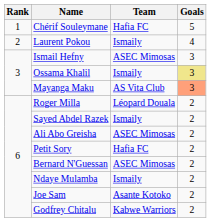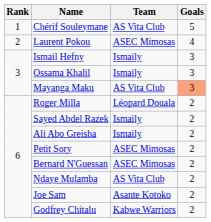 <table class="wikitable" style="text-align:center">
 <tr>
 <th>Rank</th>
 <th>Name</th>
 <th>Team</th>
 <th>Goals</th>
 </tr>
 <tr>
 <td rowspan=1>1</td>
 <td align="left"> <a href='#'>Chérif Souleymane</a></td>
-<td align="left"> <a href='#'>Hafia FC</a></td>
+<td align="left"> <a href='#'>AS Vita Club</a></td>
 <td>5</td>
 </tr>
 <tr>
 <td rowspan=1>2</td>
 <td align="left"> <a href='#'>Laurent Pokou</a></td>
-<td align="left"> <a href='#'>Ismaily</a></td>
+<td align="left"> <a href='#'>ASEC Mimosas</a></td>
 <td>4</td>
 </tr>
 <tr>
 <td rowspan=3>3</td>
 <td align="left"> <a href='#'>Ismail Hefny</a></td>
-<td align="left"> <a href='#'>ASEC Mimosas</a></td>
+<td align="left"> <a href='#'>Ismaily</a></td>
 <td>3</td>
 </tr>
 <tr>
 <td align="left"> <a href='#'>Ossama Khalil</a></td>
 <td align="left"> <a href='#'>Ismaily</a></td>
-<td style="background: khaki;">3</td>
+<td>3</td>
 </tr>
 <tr>
 <td align="left"> <a href='#'>Mayanga Maku</a></td>
 <td align="left"> <a href='#'>AS Vita Club</a></td>
 <td style="background: lightsalmon;">3</td>
 </tr>
 <tr>
 <td rowspan=8>6</td>
 <td align="left"> <a href='#'>Roger Milla</a></td>
 <td align="left"> <a href='#'>Léopard Douala</a></td>
 <td>2</td>
 </tr>
 <tr>
 <td align="left"> <a href='#'>Sayed Abdel Razek</a></td>
 <td align="left"> <a href='#'>Ismaily</a></td>
 <td>2</td>
 </tr>
 <tr>
 <td align="left"> <a href='#'>Ali Abo Greisha</a></td>
-<td align="left"> <a href='#'>ASEC Mimosas</a></td>
+<td align="left"> <a href='#'>Ismaily</a></td>
 <td>2</td>
 </tr>
 <tr>
 <td align="left"> <a href='#'>Petit Sory</a></td>
-<td align="left"> <a href='#'>Hafia FC</a></td>
+<td align="left"> <a href='#'>ASEC Mimosas</a></td>
 <td>2</td>
 </tr>
 <tr>
 <td align="left"> <a href='#'>Bernard N'Guessan</a></td>
 <td align="left"> <a href='#'>ASEC Mimosas</a></td>
 <td>2</td>
 </tr>
 <tr>
 <td align="left"> <a href='#'>Ndaye Mulamba</a></td>
-<td align="left"> <a href='#'>Ismaily</a></td>
+<td align="left"> <a href='#'>AS Vita Club</a></td>
 <td>2</td>
 </tr>
 <tr>
 <td align="left"> <a href='#'>Joe Sam</a></td>
 <td align="left"> <a href='#'>Asante Kotoko</a></td>
 <td>2</td>
 </tr>
 <tr>
 <td align="left"> <a href='#'>Godfrey Chitalu</a></td>
 <td align="left"> <a href='#'>Kabwe Warriors</a></td>
 <td>2</td>
 </tr>
 </table>
